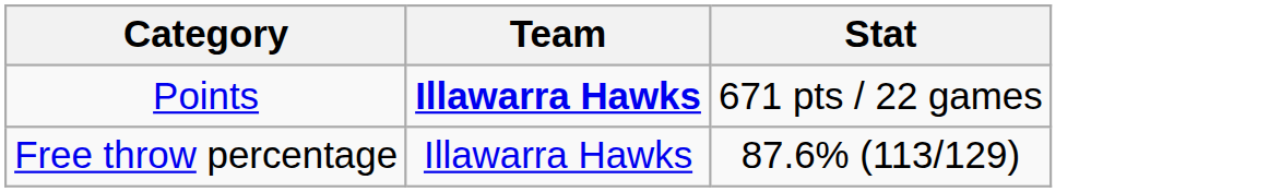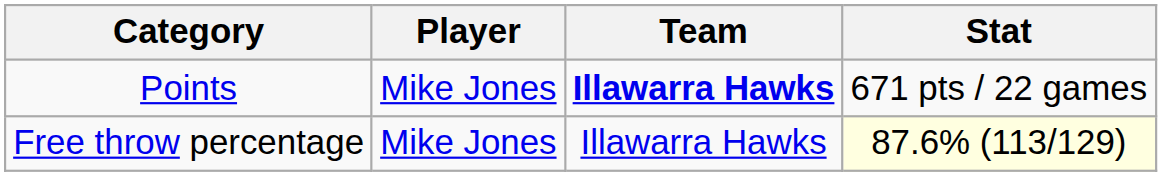 <table class="wikitable" style="text-align:center">
 <tr>
 <th>Category</th>
+<th>Player</th>
 <th>Team</th>
 <th>Stat</th>
 </tr>
 <tr>
 <td><a href='#'>Points</a></td>
+<td><a href='#'>Mike Jones</a></td>
 <td><strong><a href='#'>Illawarra Hawks</a></strong></td>
 <td>671 pts / 22 games</td>
 </tr>
 <tr>
 <td><a href='#'>Free throw</a> percentage</td>
+<td><a href='#'>Mike Jones</a></td>
 <td><a href='#'>Illawarra Hawks</a></td>
-<td>87.6% (113/129)</td>
+<td style="background: lightyellow;">87.6% (113/129)</td>
 </tr>
 </table>
